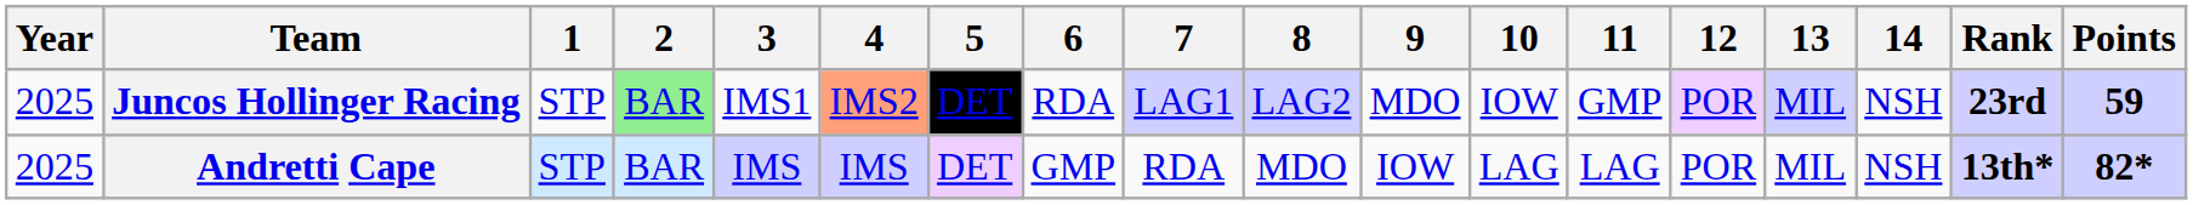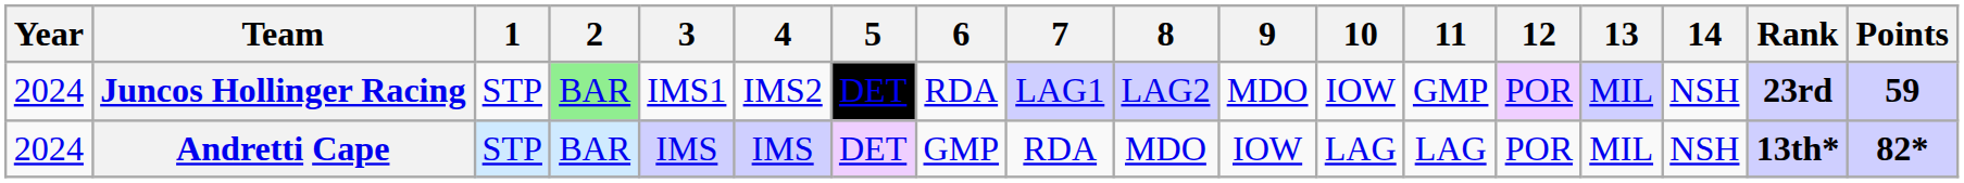 <table class="wikitable" style="text-align:center; font-size:85%">
 <tr>
 <th>Year</th>
 <th>Team</th>
 <th>1</th>
 <th>2</th>
 <th>3</th>
 <th>4</th>
 <th>5</th>
 <th>6</th>
 <th>7</th>
 <th>8</th>
 <th>9</th>
 <th>10</th>
 <th>11</th>
 <th>12</th>
 <th>13</th>
 <th>14</th>
 <th>Rank</th>
 <th>Points</th>
 </tr>
 <tr>
-<td><a href='#'>2025</a></td>
+<td><a href='#'>2024</a></td>
 <th nowrap><a href='#'>Juncos Hollinger Racing</a></th>
 <td><a href='#'>STP</a></td>
 <td style="background: lightgreen;"><a href='#'>BAR</a></td>
 <td><a href='#'>IMS1</a></td>
-<td style="background: lightsalmon;"><a href='#'>IMS2</a></td>
+<td><a href='#'>IMS2</a></td>
 <td style="background:#000000; color:white;"><a href='#'><span>DET</span></a><br></td>
 <td><a href='#'>RDA</a></td>
 <td style="background:#CFCFFF;"><a href='#'>LAG1</a><br></td>
 <td style="background:#CFCFFF;"><a href='#'>LAG2</a><br></td>
 <td><a href='#'>MDO</a></td>
 <td><a href='#'>IOW</a></td>
 <td><a href='#'>GMP</a></td>
 <td style="background:#EFCFFF;"><a href='#'>POR</a><br></td>
 <td style="background:#CFCFFF;"><a href='#'>MIL</a><br></td>
 <td><a href='#'>NSH</a></td>
 <th style="background:#CFCFFF;">23rd</th>
 <th style="background:#CFCFFF;">59</th>
 </tr>
 <tr>
-<td><a href='#'>2025</a></td>
+<td><a href='#'>2024</a></td>
 <th nowrap><a href='#'>Andretti</a> <a href='#'>Cape</a></th>
 <td style="background:#CFEAFF;"><a href='#'>STP</a><br></td>
 <td style="background:#CFEAFF;"><a href='#'>BAR</a><br></td>
 <td style="background:#CFCFFF;"><a href='#'>IMS</a><br></td>
 <td style="background:#CFCFFF;"><a href='#'>IMS</a><br></td>
 <td style="background:#EFCFFF;"><a href='#'>DET</a><br></td>
 <td style="background:#;"><a href='#'>GMP</a></td>
 <td style="background:#;"><a href='#'>RDA</a></td>
 <td style="background:#;"><a href='#'>MDO</a></td>
 <td style="background:#;"><a href='#'>IOW</a></td>
 <td style="background:#;"><a href='#'>LAG</a></td>
 <td style="background:#;"><a href='#'>LAG</a></td>
 <td style="background:#;"><a href='#'>POR</a></td>
 <td style="background:#;"><a href='#'>MIL</a></td>
 <td style="background:#;"><a href='#'>NSH</a></td>
 <th style="background:#CFCFFF;">13th*</th>
 <th style="background:#CFCFFF;">82*</th>
 </tr>
 </table>
